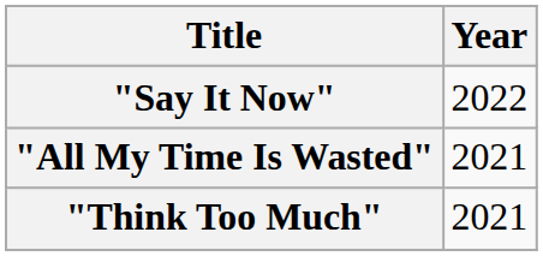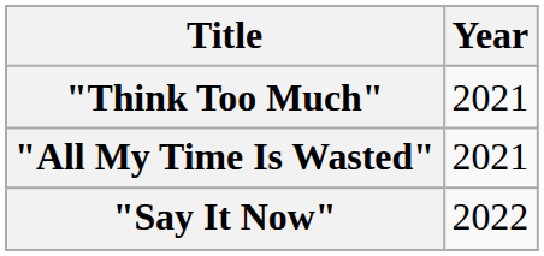 <table class="wikitable plainrowheaders">
 <tr>
 <th scope="col">Title</th>
 <th scope="col">Year</th>
 </tr>
 <tr>
-<th scope="row">"Say It Now"</th>
-<td>2022</td>
+<th scope="row">"Think Too Much"</th>
+<td>2021</td>
 </tr>
 <tr>
 <th scope="row">"All My Time Is Wasted"</th>
 <td>2021</td>
 </tr>
 <tr>
-<th scope="row">"Think Too Much"</th>
-<td>2021</td>
+<th scope="row">"Say It Now"</th>
+<td>2022</td>
 </tr>
 </table>
